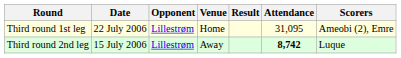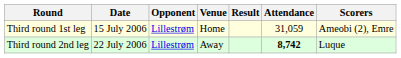 <table class="wikitable">
 <tr>
 <th>Round</th>
 <th>Date</th>
 <th>Opponent</th>
 <th>Venue</th>
 <th>Result</th>
 <th>Attendance</th>
 <th>Scorers</th>
 </tr>
 <tr style="background:#ffd;">
 <td>Third round 1st leg</td>
-<td>22 July 2006</td>
+<td>15 July 2006</td>
 <td><a href='#'>Lillestrøm</a></td>
 <td>Home</td>
 <td></td>
-<td style="text-align:center;">31,095</td>
+<td style="text-align:center;">31,059</td>
 <td>Ameobi (2), Emre</td>
 </tr>
 <tr style="background:#dfd;">
 <td>Third round 2nd leg</td>
-<td>15 July 2006</td>
+<td>22 July 2006</td>
 <td><a href='#'>Lillestrøm</a></td>
 <td>Away</td>
 <td></td>
 <td style="text-align:center;"><strong>8,742</strong></td>
 <td>Luque</td>
 </tr>
 </table>
